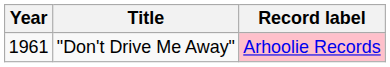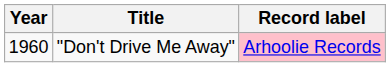 <table class="wikitable sortable" border="1">
 <tr>
 <th>Year</th>
 <th>Title</th>
 <th>Record label</th>
 </tr>
 <tr>
-<td>1961</td>
+<td>1960</td>
 <td>"Don't Drive Me Away"</td>
 <td style="background: pink;"><a href='#'>Arhoolie Records</a></td>
 </tr>
 </table>
